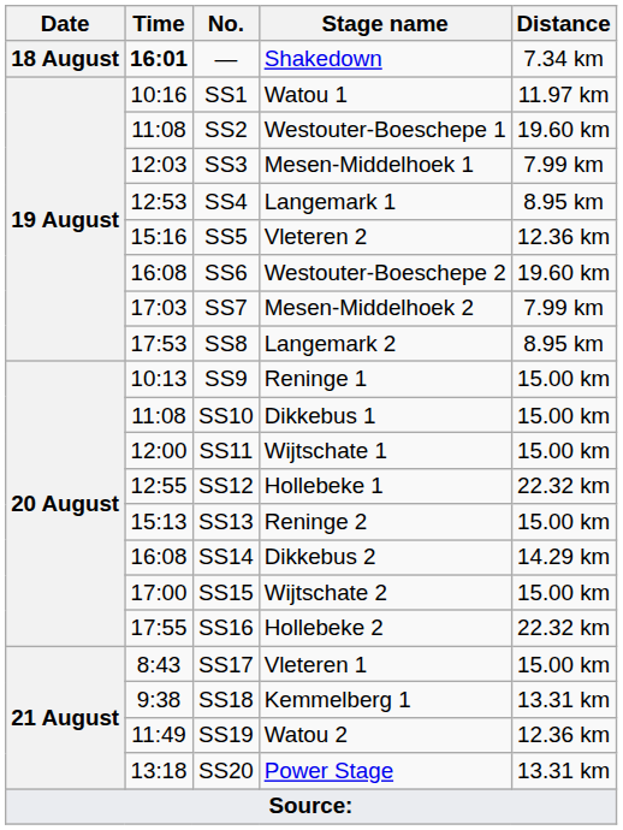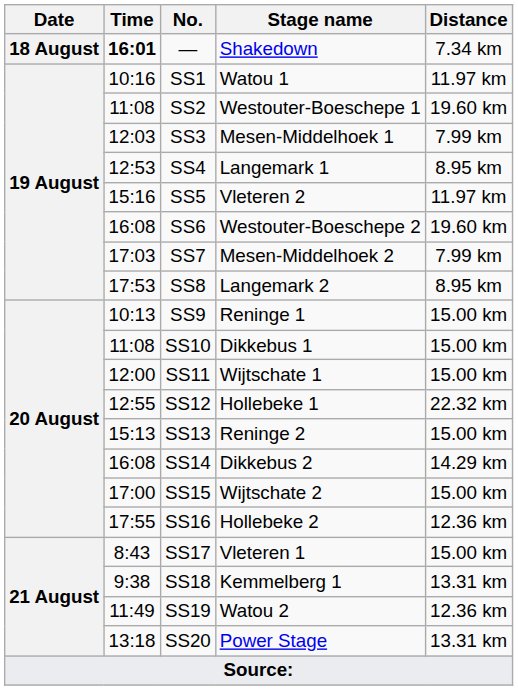 <table class="wikitable" style="font-size: 85%;">
 <tr>
 <th>Date</th>
 <th>Time</th>
 <th>No.</th>
 <th>Stage name</th>
 <th>Distance</th>
 </tr>
 <tr>
 <th>18 August</th>
 <td align="center"><strong>16:01</strong></td>
 <td align="center">—</td>
 <td><a href='#'>Shakedown</a></td>
 <td align="center">7.34 km</td>
 </tr>
 <tr>
 <th rowspan="8">19 August</th>
 <td align="center">10:16</td>
 <td align="center">SS1</td>
 <td>Watou 1</td>
 <td align="center">11.97 km</td>
 </tr>
 <tr>
 <td align="center">11:08</td>
 <td align="center">SS2</td>
 <td>Westouter-Boeschepe 1</td>
 <td align="center">19.60 km</td>
 </tr>
 <tr>
 <td align="center">12:03</td>
 <td align="center">SS3</td>
 <td>Mesen-Middelhoek 1</td>
 <td align="center">7.99 km</td>
 </tr>
 <tr>
 <td align="center">12:53</td>
 <td align="center">SS4</td>
 <td>Langemark 1</td>
 <td align="center">8.95 km</td>
 </tr>
 <tr>
 <td align="center">15:16</td>
 <td align="center">SS5</td>
 <td>Vleteren 2</td>
-<td align="center">12.36 km</td>
+<td align="center">11.97 km</td>
 </tr>
 <tr>
 <td align="center">16:08</td>
 <td align="center">SS6</td>
 <td>Westouter-Boeschepe 2</td>
 <td align="center">19.60 km</td>
 </tr>
 <tr>
 <td align="center">17:03</td>
 <td align="center">SS7</td>
 <td>Mesen-Middelhoek 2</td>
 <td align="center">7.99 km</td>
 </tr>
 <tr>
 <td align="center">17:53</td>
 <td align="center">SS8</td>
 <td>Langemark 2</td>
 <td align="center">8.95 km</td>
 </tr>
 <tr>
 <th rowspan="8">20 August</th>
 <td align="center">10:13</td>
 <td align="center">SS9</td>
 <td>Reninge 1</td>
 <td align="center">15.00 km</td>
 </tr>
 <tr>
 <td align="center">11:08</td>
 <td align="center">SS10</td>
 <td>Dikkebus 1</td>
 <td align="center">15.00 km</td>
 </tr>
 <tr>
 <td align="center">12:00</td>
 <td align="center">SS11</td>
 <td>Wijtschate 1</td>
 <td align="center">15.00 km</td>
 </tr>
 <tr>
 <td align="center">12:55</td>
 <td align="center">SS12</td>
 <td>Hollebeke 1</td>
 <td align="center">22.32 km</td>
 </tr>
 <tr>
 <td align="center">15:13</td>
 <td align="center">SS13</td>
 <td>Reninge 2</td>
 <td align="center">15.00 km</td>
 </tr>
 <tr>
 <td align="center">16:08</td>
 <td align="center">SS14</td>
 <td>Dikkebus 2</td>
 <td align="center">14.29 km</td>
 </tr>
 <tr>
 <td align="center">17:00</td>
 <td align="center">SS15</td>
 <td>Wijtschate 2</td>
 <td align="center">15.00 km</td>
 </tr>
 <tr>
 <td align="center">17:55</td>
 <td align="center">SS16</td>
 <td>Hollebeke 2</td>
-<td align="center">22.32 km</td>
+<td align="center">12.36 km</td>
 </tr>
 <tr>
 <th rowspan="4">21 August</th>
 <td align="center">8:43</td>
 <td align="center">SS17</td>
 <td>Vleteren 1</td>
 <td align="center">15.00 km</td>
 </tr>
 <tr>
 <td align="center">9:38</td>
 <td align="center">SS18</td>
 <td>Kemmelberg 1</td>
 <td align="center">13.31 km</td>
 </tr>
 <tr>
 <td align="center">11:49</td>
 <td align="center">SS19</td>
 <td>Watou 2</td>
 <td align="center">12.36 km</td>
 </tr>
 <tr>
 <td align="center">13:18</td>
 <td align="center">SS20</td>
 <td><a href='#'>Power Stage</a></td>
 <td align="center">13.31 km</td>
 </tr>
 <tr>
 <td colspan="5" style="background-color:#EAECF0;text-align:center"><strong>Source:</strong></td>
 </tr>
 </table>
